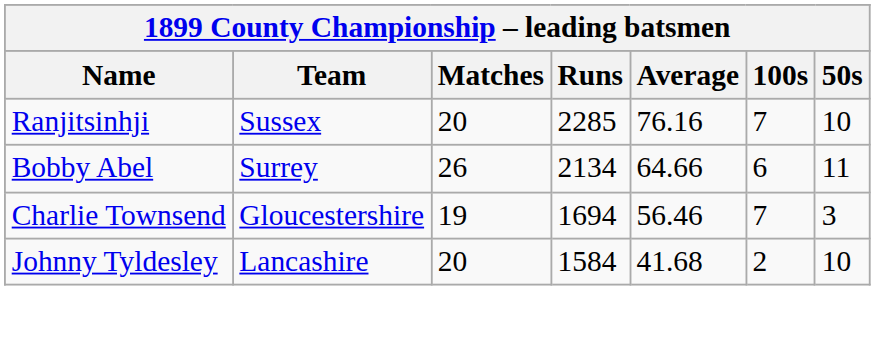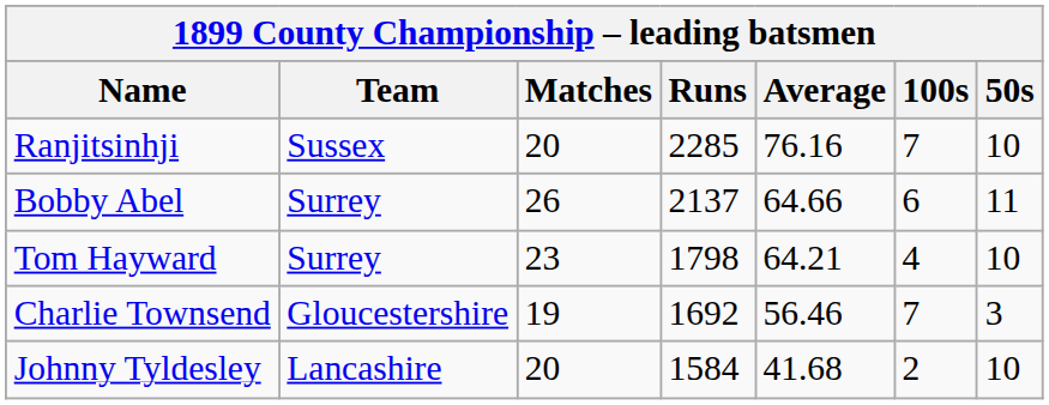 <table class="wikitable">
 <tr>
 <th bgcolor="#efefef" colspan="7"><a href='#'>1899 County Championship</a> – leading batsmen</th>
 </tr>
 <tr bgcolor="#efefef">
 <th>Name</th>
 <th>Team</th>
 <th>Matches</th>
 <th>Runs</th>
 <th>Average</th>
 <th>100s</th>
 <th>50s</th>
 </tr>
 <tr>
 <td><a href='#'>Ranjitsinhji</a></td>
 <td><a href='#'>Sussex</a></td>
 <td>20</td>
 <td>2285</td>
 <td>76.16</td>
 <td>7</td>
 <td>10</td>
 </tr>
 <tr>
 <td><a href='#'>Bobby Abel</a></td>
 <td><a href='#'>Surrey</a></td>
 <td>26</td>
-<td>2134</td>
+<td>2137</td>
 <td>64.66</td>
 <td>6</td>
 <td>11</td>
 </tr>
 <tr>
+<td><a href='#'>Tom Hayward</a></td>
+<td><a href='#'>Surrey</a></td>
+<td>23</td>
+<td>1798</td>
+<td>64.21</td>
+<td>4</td>
+<td>10</td>
+</tr>
+<tr>
 <td><a href='#'>Charlie Townsend</a></td>
 <td><a href='#'>Gloucestershire</a></td>
 <td>19</td>
-<td>1694</td>
+<td>1692</td>
 <td>56.46</td>
 <td>7</td>
 <td>3</td>
 </tr>
 <tr>
 <td><a href='#'>Johnny Tyldesley</a></td>
 <td><a href='#'>Lancashire</a></td>
 <td>20</td>
 <td>1584</td>
 <td>41.68</td>
 <td>2</td>
 <td>10</td>
 </tr>
 </table>
